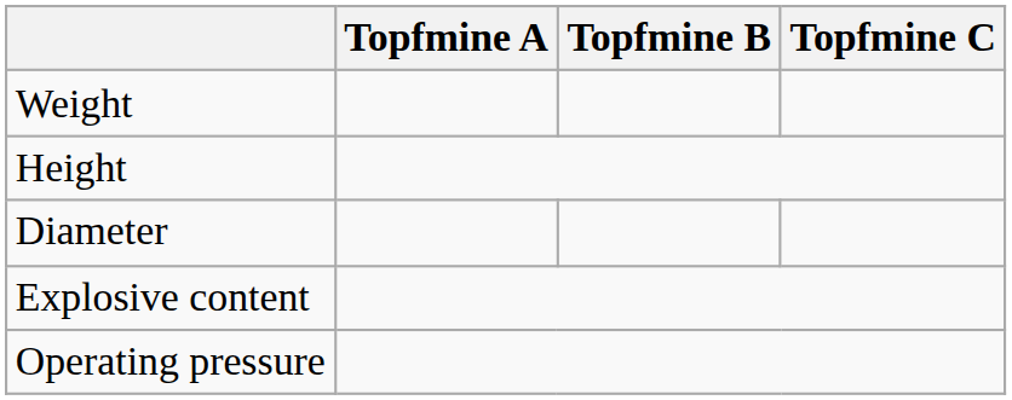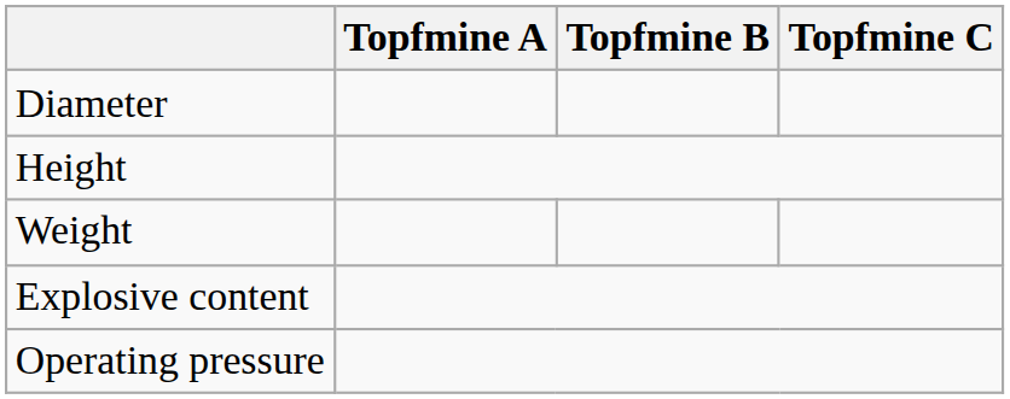 <table class=wikitable>
 <tr>
 <th></th>
 <th>Topfmine A</th>
 <th>Topfmine B</th>
 <th>Topfmine C</th>
 </tr>
 <tr>
-<td>Weight</td>
+<td>Diameter</td>
 <td></td>
 <td></td>
 <td></td>
 </tr>
 <tr>
 <td>Height</td>
 <td colspan=3 align=center></td>
 </tr>
 <tr>
-<td>Diameter</td>
+<td>Weight</td>
 <td></td>
 <td></td>
 <td></td>
 </tr>
 <tr>
 <td>Explosive content</td>
 <td colspan=3 align=center></td>
 </tr>
 <tr>
 <td>Operating pressure</td>
 <td colspan=3 align=center></td>
 </tr>
 </table>
